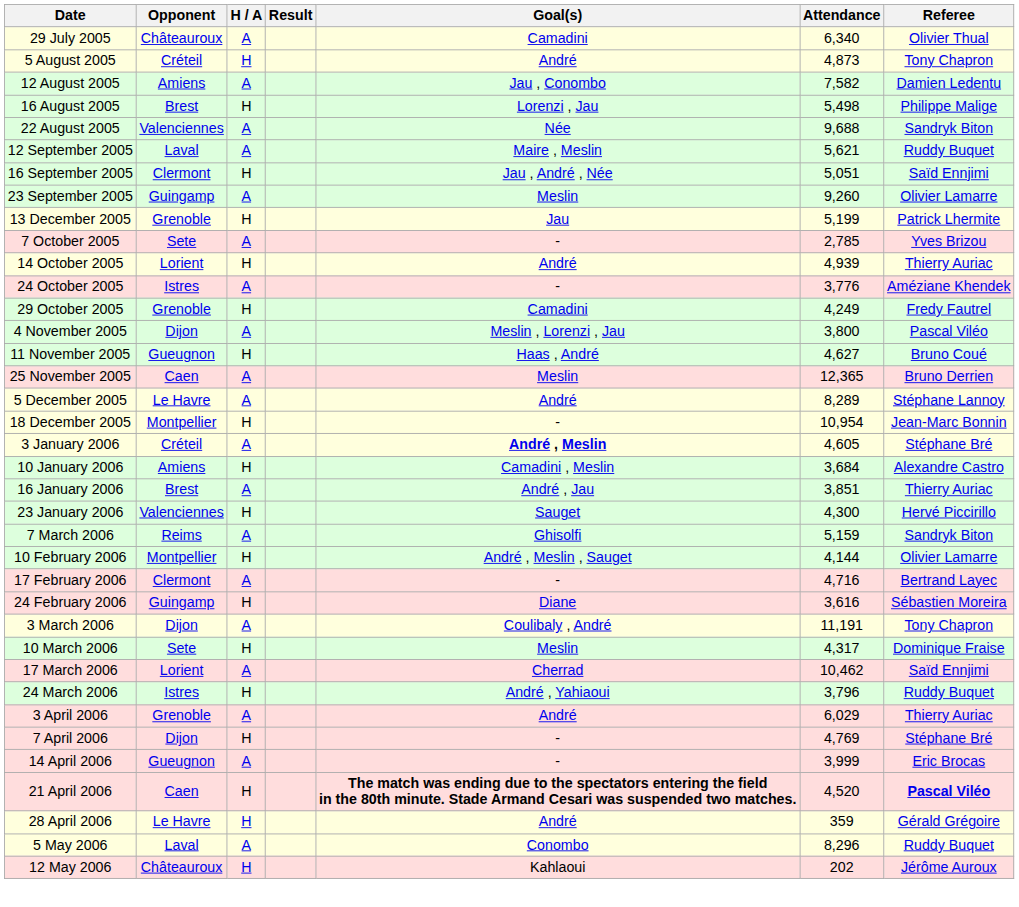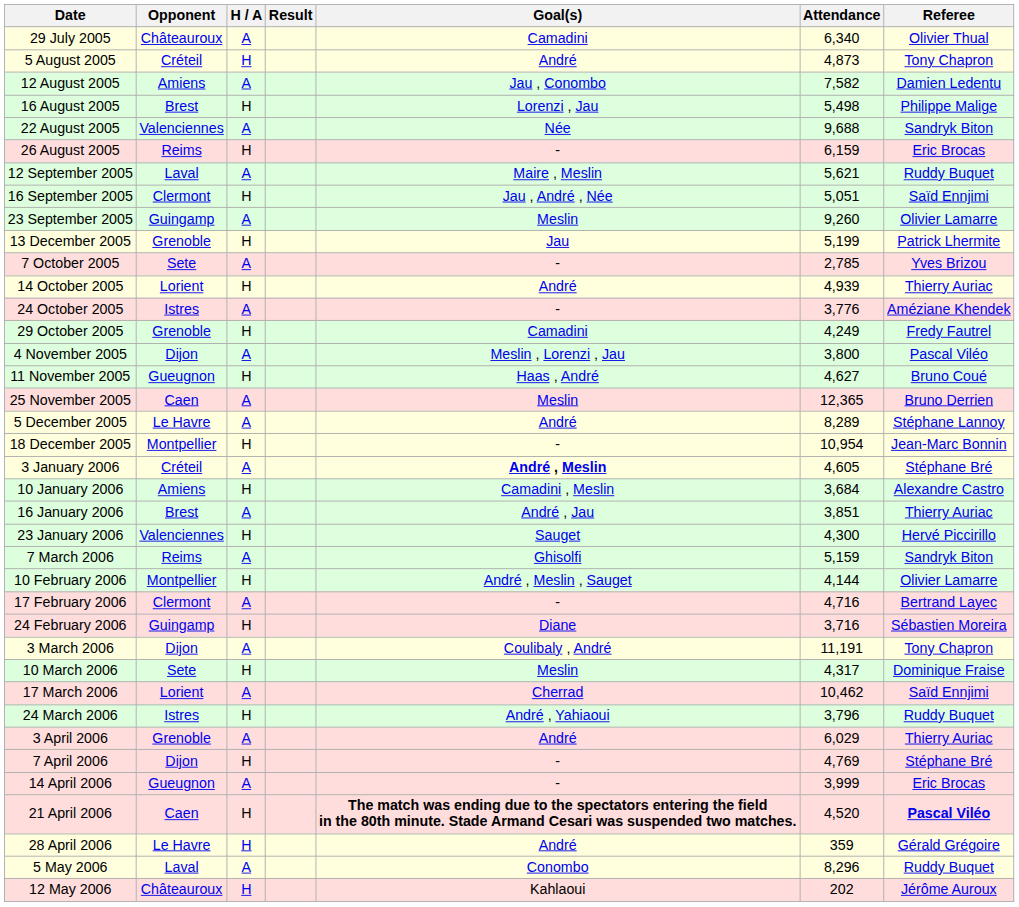 <table class="wikitable sortable" style="text-align:center">
 <tr>
 <th class="sortable">Date</th>
 <th>Opponent</th>
 <th>H / A</th>
 <th>Result</th>
 <th>Goal(s)</th>
 <th>Attendance</th>
 <th>Referee</th>
 </tr>
 <tr style="background:#ffd;">
 <td>29 July 2005</td>
 <td><a href='#'>Châteauroux</a></td>
 <td><a href='#'>A</a></td>
 <td></td>
 <td><a href='#'>Camadini</a> </td>
 <td>6,340</td>
 <td><a href='#'>Olivier Thual</a></td>
 </tr>
 <tr style="background:#ffd;">
 <td>5 August 2005</td>
 <td><a href='#'>Créteil</a></td>
 <td><a href='#'>H</a></td>
 <td></td>
 <td><a href='#'>André</a> </td>
 <td>4,873</td>
 <td><a href='#'>Tony Chapron</a></td>
 </tr>
 <tr style="background:#dfd;">
 <td>12 August 2005</td>
 <td><a href='#'>Amiens</a></td>
 <td><a href='#'>A</a></td>
 <td></td>
 <td><a href='#'>Jau</a> , <a href='#'>Conombo</a> </td>
 <td>7,582</td>
 <td><a href='#'>Damien Ledentu</a></td>
 </tr>
 <tr style="background:#dfd;">
 <td>16 August 2005</td>
 <td><a href='#'>Brest</a></td>
 <td>H</td>
 <td></td>
 <td><a href='#'>Lorenzi</a> , <a href='#'>Jau</a> </td>
 <td>5,498</td>
 <td><a href='#'>Philippe Malige</a></td>
 </tr>
 <tr style="background:#dfd;">
 <td>22 August 2005</td>
 <td><a href='#'>Valenciennes</a></td>
 <td><a href='#'>A</a></td>
 <td></td>
 <td><a href='#'>Née</a> </td>
 <td>9,688</td>
 <td><a href='#'>Sandryk Biton</a></td>
+</tr>
+<tr style="background:#fdd;">
+<td>26 August 2005</td>
+<td><a href='#'>Reims</a></td>
+<td>H</td>
+<td></td>
+<td>-</td>
+<td>6,159</td>
+<td><a href='#'>Eric Brocas</a></td>
 </tr>
 <tr style="background:#dfd;">
 <td>12 September 2005</td>
 <td><a href='#'>Laval</a></td>
 <td><a href='#'>A</a></td>
 <td></td>
 <td><a href='#'>Maire</a> , <a href='#'>Meslin</a> </td>
 <td>5,621</td>
 <td><a href='#'>Ruddy Buquet</a></td>
 </tr>
 <tr style="background:#dfd;">
 <td>16 September 2005</td>
 <td><a href='#'>Clermont</a></td>
 <td>H</td>
 <td></td>
 <td><a href='#'>Jau</a> , <a href='#'>André</a> , <a href='#'>Née</a> </td>
 <td>5,051</td>
 <td><a href='#'>Saïd Ennjimi</a></td>
 </tr>
 <tr style="background:#dfd;">
 <td>23 September 2005</td>
 <td><a href='#'>Guingamp</a></td>
 <td><a href='#'>A</a></td>
 <td></td>
 <td><a href='#'>Meslin</a> </td>
 <td>9,260</td>
 <td><a href='#'>Olivier Lamarre</a></td>
 </tr>
 <tr style="background:#ffd;">
 <td>13 December 2005</td>
 <td><a href='#'>Grenoble</a></td>
 <td>H</td>
 <td></td>
 <td><a href='#'>Jau</a> </td>
 <td>5,199</td>
 <td><a href='#'>Patrick Lhermite</a></td>
 </tr>
 <tr style="background:#fdd;">
 <td>7 October 2005</td>
 <td><a href='#'>Sete</a></td>
 <td><a href='#'>A</a></td>
 <td></td>
 <td>-</td>
 <td>2,785</td>
 <td><a href='#'>Yves Brizou</a></td>
 </tr>
 <tr style="background:#ffd;">
 <td>14 October 2005</td>
 <td><a href='#'>Lorient</a></td>
 <td>H</td>
 <td></td>
 <td><a href='#'>André</a> </td>
 <td>4,939</td>
 <td><a href='#'>Thierry Auriac</a></td>
 </tr>
 <tr style="background:#fdd;">
 <td>24 October 2005</td>
 <td><a href='#'>Istres</a></td>
 <td><a href='#'>A</a></td>
 <td></td>
 <td>-</td>
 <td>3,776</td>
 <td><a href='#'>Améziane Khendek</a></td>
 </tr>
 <tr style="background:#dfd;">
 <td>29 October 2005</td>
 <td><a href='#'>Grenoble</a></td>
 <td>H</td>
 <td></td>
 <td><a href='#'>Camadini</a> </td>
 <td>4,249</td>
 <td><a href='#'>Fredy Fautrel</a></td>
 </tr>
 <tr style="background:#dfd;">
 <td>4 November 2005</td>
 <td><a href='#'>Dijon</a></td>
 <td><a href='#'>A</a></td>
 <td></td>
 <td><a href='#'>Meslin</a> , <a href='#'>Lorenzi</a> , <a href='#'>Jau</a> </td>
 <td>3,800</td>
 <td><a href='#'>Pascal Viléo</a></td>
 </tr>
 <tr style="background:#dfd;">
 <td>11 November 2005</td>
 <td><a href='#'>Gueugnon</a></td>
 <td>H</td>
 <td></td>
 <td><a href='#'>Haas</a> , <a href='#'>André</a> </td>
 <td>4,627</td>
 <td><a href='#'>Bruno Coué</a></td>
 </tr>
 <tr style="background:#fdd;">
 <td>25 November 2005</td>
 <td><a href='#'>Caen</a></td>
 <td><a href='#'>A</a></td>
 <td></td>
 <td><a href='#'>Meslin</a> </td>
 <td>12,365</td>
 <td><a href='#'>Bruno Derrien</a></td>
 </tr>
 <tr style="background:#ffd;">
 <td>5 December 2005</td>
 <td><a href='#'>Le Havre</a></td>
 <td><a href='#'>A</a></td>
 <td></td>
 <td><a href='#'>André</a> </td>
 <td>8,289</td>
 <td><a href='#'>Stéphane Lannoy</a></td>
 </tr>
 <tr style="background:#ffd;">
 <td>18 December 2005</td>
 <td><a href='#'>Montpellier</a></td>
 <td>H</td>
 <td></td>
 <td>-</td>
 <td>10,954</td>
 <td><a href='#'>Jean-Marc Bonnin</a></td>
 </tr>
 <tr style="background:#ffd;">
 <td>3 January 2006</td>
 <td><a href='#'>Créteil</a></td>
 <td><a href='#'>A</a></td>
 <td></td>
 <td><strong><a href='#'>André</a> , <a href='#'>Meslin</a> </strong></td>
 <td>4,605</td>
 <td><a href='#'>Stéphane Bré</a></td>
 </tr>
 <tr style="background:#dfd;">
 <td>10 January 2006</td>
 <td><a href='#'>Amiens</a></td>
 <td>H</td>
 <td></td>
 <td><a href='#'>Camadini</a> , <a href='#'>Meslin</a> </td>
 <td>3,684</td>
 <td><a href='#'>Alexandre Castro</a></td>
 </tr>
 <tr style="background:#dfd;">
 <td>16 January 2006</td>
 <td><a href='#'>Brest</a></td>
 <td><a href='#'>A</a></td>
 <td></td>
 <td><a href='#'>André</a> , <a href='#'>Jau</a> </td>
 <td>3,851</td>
 <td><a href='#'>Thierry Auriac</a></td>
 </tr>
 <tr style="background:#dfd;">
 <td>23 January 2006</td>
 <td><a href='#'>Valenciennes</a></td>
 <td>H</td>
 <td></td>
 <td><a href='#'>Sauget</a> </td>
 <td>4,300</td>
 <td><a href='#'>Hervé Piccirillo</a></td>
 </tr>
 <tr style="background:#dfd;">
 <td>7 March 2006</td>
 <td><a href='#'>Reims</a></td>
 <td><a href='#'>A</a></td>
 <td></td>
 <td><a href='#'>Ghisolfi</a> </td>
 <td>5,159</td>
 <td><a href='#'>Sandryk Biton</a></td>
 </tr>
 <tr style="background:#dfd;">
 <td>10 February 2006</td>
 <td><a href='#'>Montpellier</a></td>
 <td>H</td>
 <td></td>
 <td><a href='#'>André</a> , <a href='#'>Meslin</a> , <a href='#'>Sauget</a> </td>
 <td>4,144</td>
 <td><a href='#'>Olivier Lamarre</a></td>
 </tr>
 <tr style="background:#fdd;">
 <td>17 February 2006</td>
 <td><a href='#'>Clermont</a></td>
 <td><a href='#'>A</a></td>
 <td></td>
 <td>-</td>
 <td>4,716</td>
 <td><a href='#'>Bertrand Layec</a></td>
 </tr>
 <tr style="background:#fdd;">
 <td>24 February 2006</td>
 <td><a href='#'>Guingamp</a></td>
 <td>H</td>
 <td></td>
 <td><a href='#'>Diane</a> </td>
-<td>3,616</td>
+<td>3,716</td>
 <td><a href='#'>Sébastien Moreira</a></td>
 </tr>
 <tr style="background:#ffd;">
 <td>3 March 2006</td>
 <td><a href='#'>Dijon</a></td>
 <td><a href='#'>A</a></td>
 <td></td>
 <td><a href='#'>Coulibaly</a> , <a href='#'>André</a> </td>
 <td>11,191</td>
 <td><a href='#'>Tony Chapron</a></td>
 </tr>
 <tr style="background:#dfd;">
 <td>10 March 2006</td>
 <td><a href='#'>Sete</a></td>
 <td>H</td>
 <td></td>
 <td><a href='#'>Meslin</a> </td>
 <td>4,317</td>
 <td><a href='#'>Dominique Fraise</a></td>
 </tr>
 <tr style="background:#fdd;">
 <td>17 March 2006</td>
 <td><a href='#'>Lorient</a></td>
 <td><a href='#'>A</a></td>
 <td></td>
 <td><a href='#'>Cherrad</a> </td>
 <td>10,462</td>
 <td><a href='#'>Saïd Ennjimi</a></td>
 </tr>
 <tr style="background:#dfd;">
 <td>24 March 2006</td>
 <td><a href='#'>Istres</a></td>
 <td>H</td>
 <td></td>
 <td><a href='#'>André</a> , <a href='#'>Yahiaoui</a> </td>
 <td>3,796</td>
 <td><a href='#'>Ruddy Buquet</a></td>
 </tr>
 <tr style="background:#fdd;">
 <td>3 April 2006</td>
 <td><a href='#'>Grenoble</a></td>
 <td><a href='#'>A</a></td>
 <td></td>
 <td><a href='#'>André</a> </td>
 <td>6,029</td>
 <td><a href='#'>Thierry Auriac</a></td>
 </tr>
 <tr style="background:#fdd;">
 <td>7 April 2006</td>
 <td><a href='#'>Dijon</a></td>
 <td>H</td>
 <td></td>
 <td>-</td>
 <td>4,769</td>
 <td><a href='#'>Stéphane Bré</a></td>
 </tr>
 <tr style="background:#fdd;">
 <td>14 April 2006</td>
 <td><a href='#'>Gueugnon</a></td>
 <td><a href='#'>A</a></td>
 <td></td>
 <td>-</td>
 <td>3,999</td>
 <td><a href='#'>Eric Brocas</a></td>
 </tr>
 <tr style="background:#fdd;">
 <td>21 April 2006</td>
 <td><a href='#'>Caen</a></td>
 <td>H</td>
 <td></td>
 <td><strong>The match was ending due to the spectators entering the field<br>in the 80th minute. Stade Armand Cesari was suspended two matches.</strong></td>
 <td>4,520</td>
 <td><strong><a href='#'>Pascal Viléo</a></strong></td>
 </tr>
 <tr style="background:#ffd;">
 <td>28 April 2006</td>
 <td><a href='#'>Le Havre</a></td>
 <td><a href='#'>H</a></td>
 <td></td>
 <td><a href='#'>André</a> </td>
 <td>359</td>
 <td><a href='#'>Gérald Grégoire</a></td>
 </tr>
 <tr style="background:#ffd;">
 <td>5 May 2006</td>
 <td><a href='#'>Laval</a></td>
 <td><a href='#'>A</a></td>
 <td></td>
 <td><a href='#'>Conombo</a> </td>
 <td>8,296</td>
 <td><a href='#'>Ruddy Buquet</a></td>
 </tr>
 <tr style="background:#fdd;">
 <td>12 May 2006</td>
 <td><a href='#'>Châteauroux</a></td>
 <td><a href='#'>H</a></td>
 <td></td>
 <td>Kahlaoui </td>
 <td>202</td>
 <td><a href='#'>Jérôme Auroux</a></td>
 </tr>
 </table>
